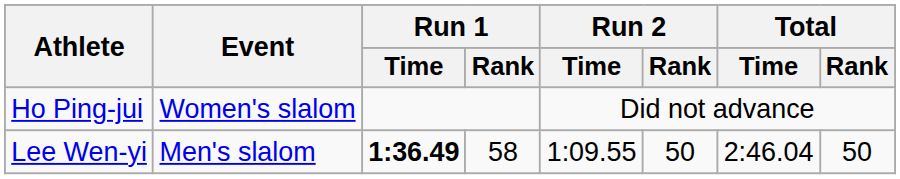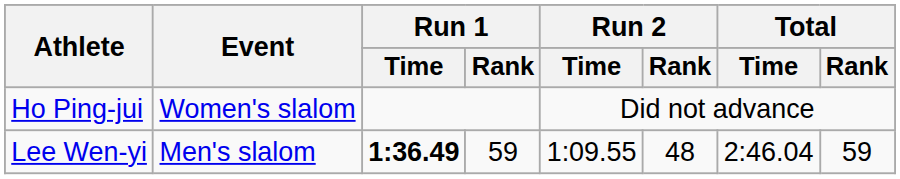 <table class="wikitable" style="font-size:90%; text-align:center">
 <tr>
 <th rowspan=2>Athlete</th>
 <th rowspan=2>Event</th>
 <th colspan=2>Run 1</th>
 <th colspan=2>Run 2</th>
 <th colspan=2>Total</th>
 </tr>
 <tr style="font-size:95%">
 <th>Time</th>
 <th>Rank</th>
 <th>Time</th>
 <th>Rank</th>
 <th>Time</th>
 <th>Rank</th>
 </tr>
 <tr>
 <td align=left><a href='#'>Ho Ping-jui</a></td>
 <td align=left><a href='#'>Women's slalom</a></td>
 <td colspan=2></td>
 <td colspan=4>Did not advance</td>
 </tr>
 <tr>
 <td align=left><a href='#'>Lee Wen-yi</a></td>
 <td align=left><a href='#'>Men's slalom</a></td>
 <td><strong>1:36.49</strong></td>
-<td>58</td>
+<td>59</td>
 <td>1:09.55</td>
-<td>50</td>
+<td>48</td>
 <td>2:46.04</td>
-<td>50</td>
+<td>59</td>
 </tr>
 </table>
